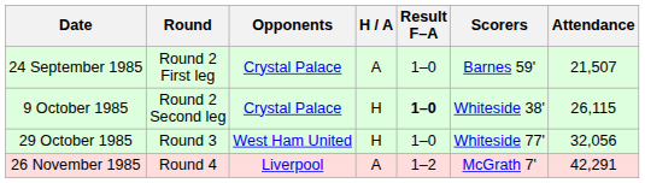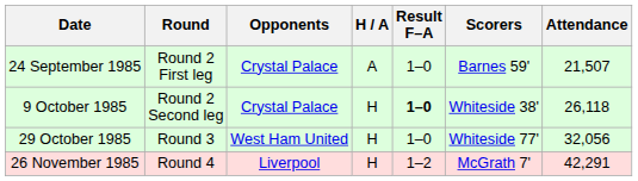 <table class="wikitable" style="text-align:center">
 <tr>
 <th>Date</th>
 <th>Round</th>
 <th>Opponents</th>
 <th>H / A</th>
 <th>Result<br>F–A</th>
 <th>Scorers</th>
 <th>Attendance</th>
 </tr>
 <tr bgcolor="#ddffdd">
 <td>24 September 1985</td>
 <td>Round 2<br>First leg</td>
 <td><a href='#'>Crystal Palace</a></td>
 <td>A</td>
 <td>1–0</td>
 <td><a href='#'>Barnes</a> 59'</td>
 <td>21,507</td>
 </tr>
 <tr bgcolor="#ddffdd">
 <td>9 October 1985</td>
 <td>Round 2<br>Second leg</td>
 <td><a href='#'>Crystal Palace</a></td>
 <td>H</td>
 <td><strong>1–0</strong></td>
 <td><a href='#'>Whiteside</a> 38'</td>
-<td>26,115</td>
+<td>26,118</td>
 </tr>
 <tr bgcolor="#ddffdd">
 <td>29 October 1985</td>
 <td>Round 3</td>
 <td><a href='#'>West Ham United</a></td>
 <td>H</td>
 <td>1–0</td>
 <td><a href='#'>Whiteside</a> 77'</td>
 <td>32,056</td>
 </tr>
 <tr bgcolor="#ffdddd">
 <td>26 November 1985</td>
 <td>Round 4</td>
 <td><a href='#'>Liverpool</a></td>
-<td>A</td>
+<td>H</td>
 <td>1–2</td>
 <td><a href='#'>McGrath</a> 7'</td>
 <td>42,291</td>
 </tr>
 </table>
